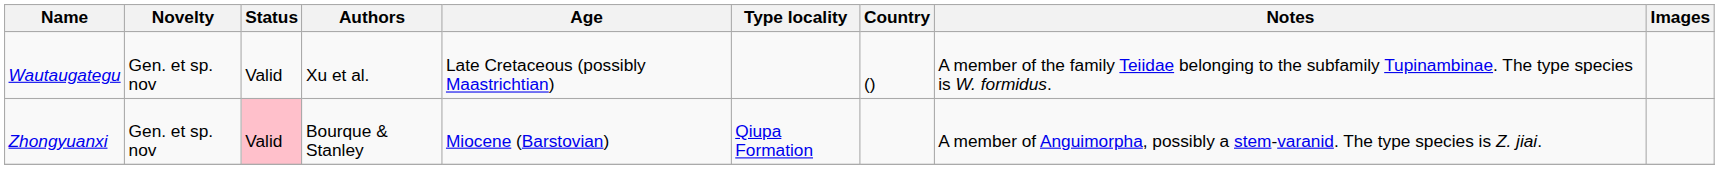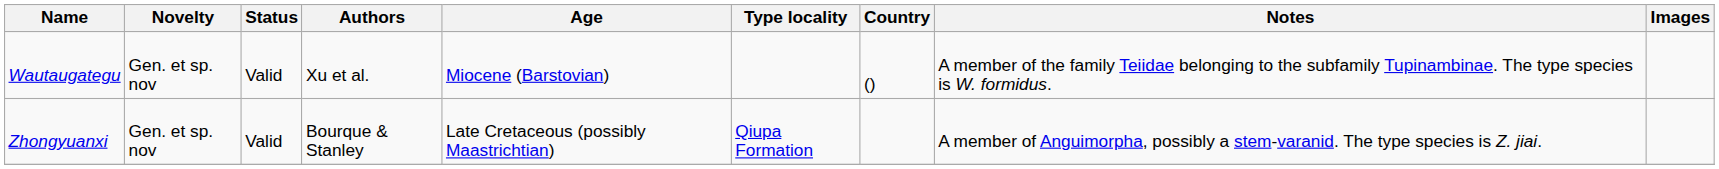 <table class="wikitable sortable" width="100%" align="center">
 <tr>
 <th>Name</th>
 <th>Novelty</th>
 <th>Status</th>
 <th>Authors</th>
 <th>Age</th>
 <th>Type locality</th>
 <th>Country</th>
 <th>Notes</th>
 <th>Images</th>
 </tr>
 <tr>
 <td><br><em><a href='#'>Wautaugategu</a></em></td>
 <td><br>Gen. et sp. nov</td>
 <td><br>Valid</td>
 <td><br>Xu et al.</td>
-<td><br>Late Cretaceous (possibly <a href='#'>Maastrichtian</a>)</td>
+<td><br><a href='#'>Miocene</a> (<a href='#'>Barstovian</a>)</td>
 <td></td>
 <td><br><br>()</td>
 <td><br>A member of the family <a href='#'>Teiidae</a> belonging to the subfamily <a href='#'>Tupinambinae</a>. The type species is <em>W. formidus</em>.</td>
 <td></td>
 </tr>
 <tr>
 <td><br><em><a href='#'>Zhongyuanxi</a></em></td>
 <td><br>Gen. et sp. nov</td>
-<td style="background: pink;"><br>Valid</td>
+<td><br>Valid</td>
 <td><br>Bourque & Stanley</td>
-<td><br><a href='#'>Miocene</a> (<a href='#'>Barstovian</a>)</td>
+<td><br>Late Cretaceous (possibly <a href='#'>Maastrichtian</a>)</td>
 <td><br><a href='#'>Qiupa Formation</a></td>
 <td><br></td>
 <td><br>A member of <a href='#'>Anguimorpha</a>, possibly a <a href='#'>stem</a>-<a href='#'>varanid</a>. The type species is <em>Z. jiai</em>.</td>
 <td></td>
 </tr>
 <tr>
 </tr>
 </table>
